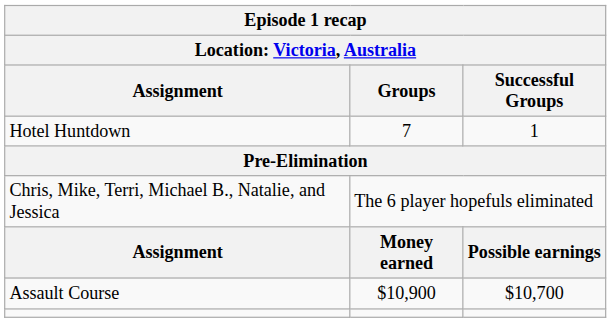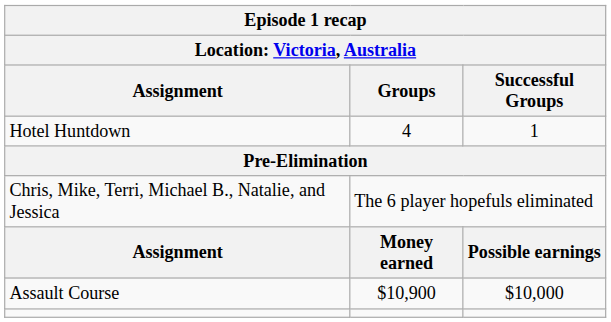 <table class="wikitable" style="font-size: 95%; margin: 10px" align="right" width="40%">
 <tr>
 <th colspan=3>Episode 1 recap</th>
 </tr>
 <tr>
 <th colspan=3>Location: <a href='#'>Victoria</a>, <a href='#'>Australia</a></th>
 </tr>
 <tr>
 <th>Assignment</th>
 <th>Groups</th>
 <th>Successful Groups</th>
 </tr>
 <tr>
 <td>Hotel Huntdown</td>
-<td align="center">7</td>
+<td align="center">4</td>
 <td align="center">1</td>
 </tr>
 <tr>
 <th colspan=3>Pre-Elimination</th>
 </tr>
 <tr>
 <td>Chris, Mike, Terri, Michael B., Natalie, and Jessica</td>
 <td colspan=2>The 6 player hopefuls eliminated</td>
 </tr>
 <tr>
 <th>Assignment</th>
 <th>Money earned</th>
 <th>Possible earnings</th>
 </tr>
 <tr>
 <td>Assault Course</td>
 <td align="center">$10,900</td>
-<td align="center">$10,700</td>
+<td align="center">$10,000</td>
 </tr>
 <tr>
 <td><strong></strong></td>
 <td align="center"><strong></strong></td>
 <td align="center"><strong></strong></td>
 </tr>
 </table>
